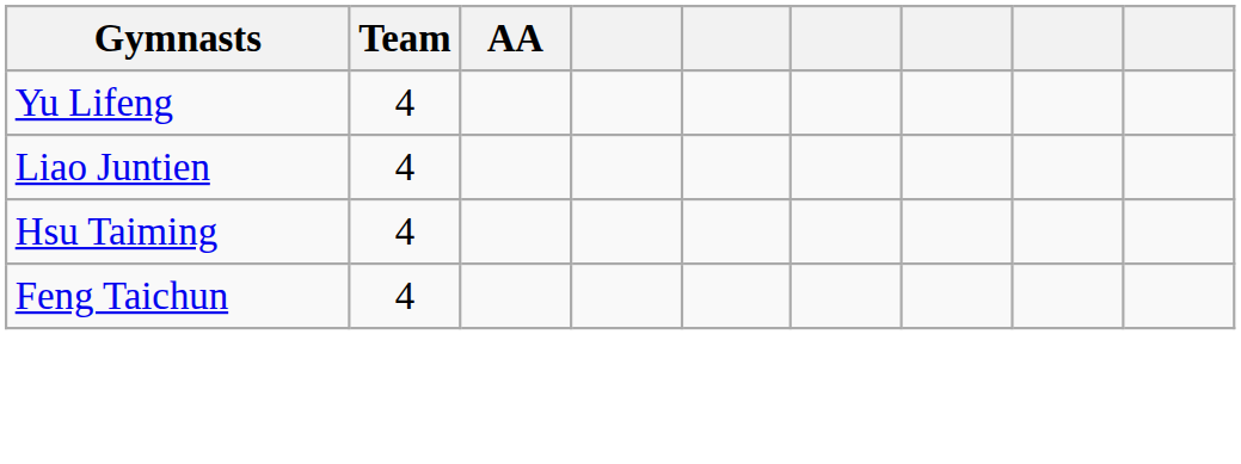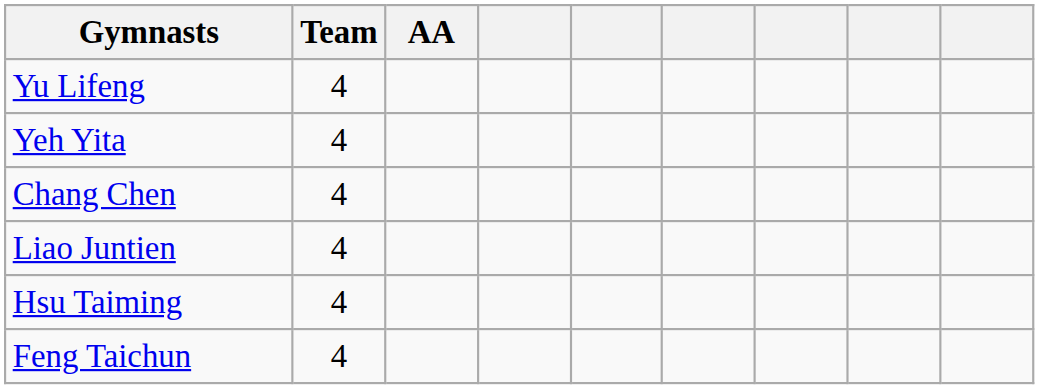 <table class="wikitable sortable collapsible autocollapse plainrowheaders" style="text-align:center; font-size:95%;">
 <tr>
 <th width=28% class=unsortable>Gymnasts</th>
 <th width=9% class=unsortable>Team</th>
 <th width=9% class=unsortable>AA</th>
 <th width=9% class=unsortable></th>
 <th width=9% class=unsortable></th>
 <th width=9% class=unsortable></th>
 <th width=9% class=unsortable></th>
 <th width=9% class=unsortable></th>
 <th width=9% class=unsortable></th>
 </tr>
 <tr>
 <td align=left><a href='#'>Yu Lifeng</a></td>
+<td>4</td>
+<td></td>
+<td></td>
+<td></td>
+<td></td>
+<td></td>
+<td></td>
+<td></td>
+</tr>
+<tr>
+<td align=left><a href='#'>Yeh Yita</a></td>
+<td>4</td>
+<td></td>
+<td></td>
+<td></td>
+<td></td>
+<td></td>
+<td></td>
+<td></td>
+</tr>
+<tr>
+<td align=left><a href='#'>Chang Chen</a></td>
 <td>4</td>
 <td></td>
 <td></td>
 <td></td>
 <td></td>
 <td></td>
 <td></td>
 <td></td>
 </tr>
 <tr>
 <td align=left><a href='#'>Liao Juntien</a></td>
 <td>4</td>
 <td></td>
 <td></td>
 <td></td>
 <td></td>
 <td></td>
 <td></td>
 <td></td>
 </tr>
 <tr>
 <td align=left><a href='#'>Hsu Taiming</a></td>
 <td>4</td>
 <td></td>
 <td></td>
 <td></td>
 <td></td>
 <td></td>
 <td></td>
 <td></td>
 </tr>
 <tr>
 <td align=left><a href='#'>Feng Taichun</a></td>
 <td>4</td>
 <td></td>
 <td></td>
 <td></td>
 <td></td>
 <td></td>
 <td></td>
 <td></td>
 </tr>
 </table>
